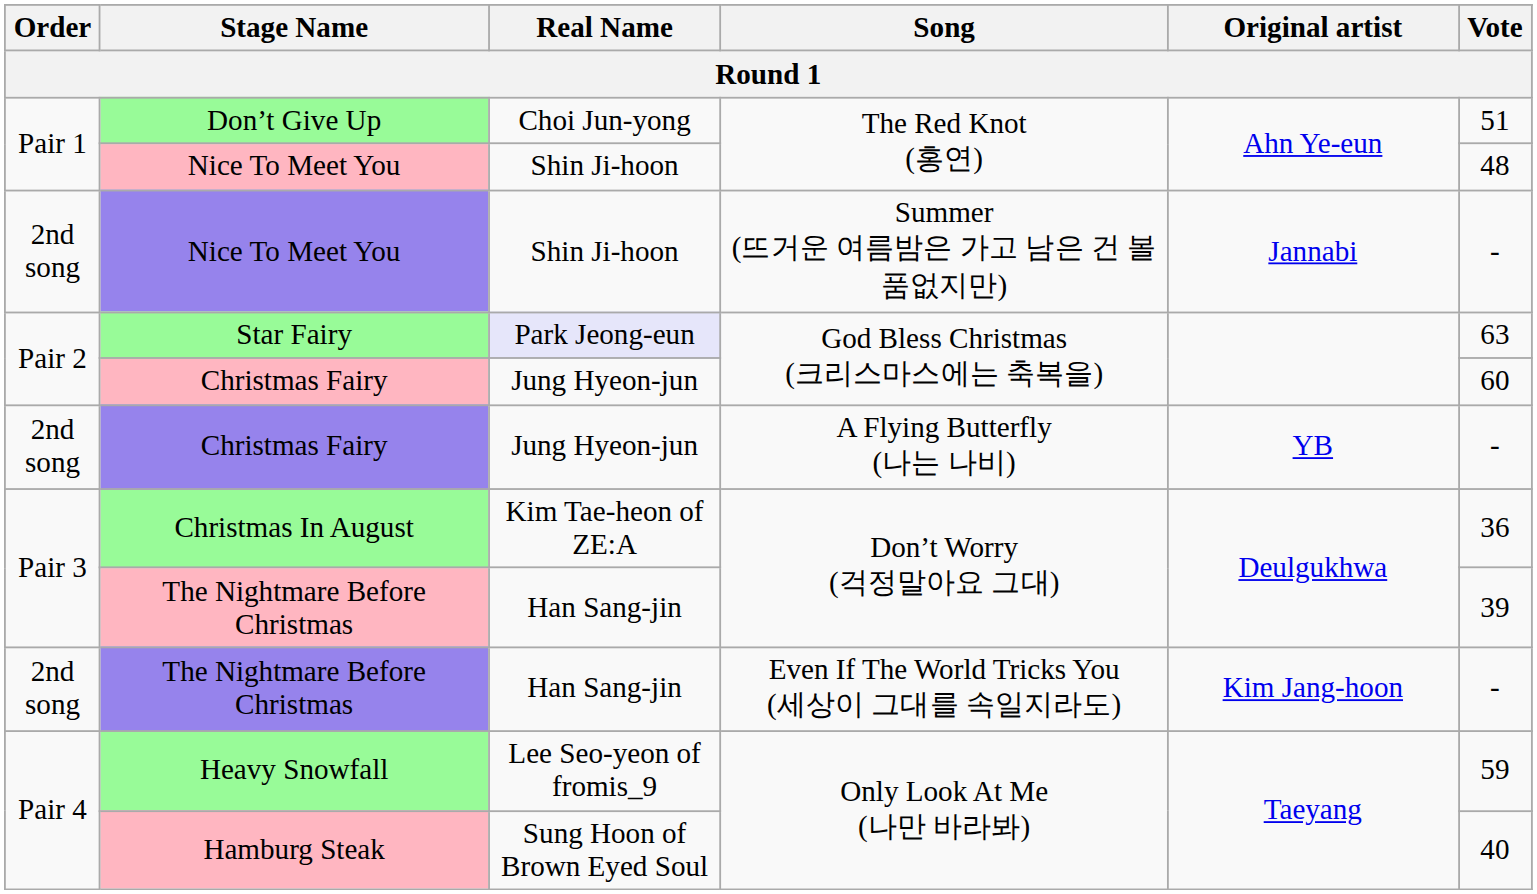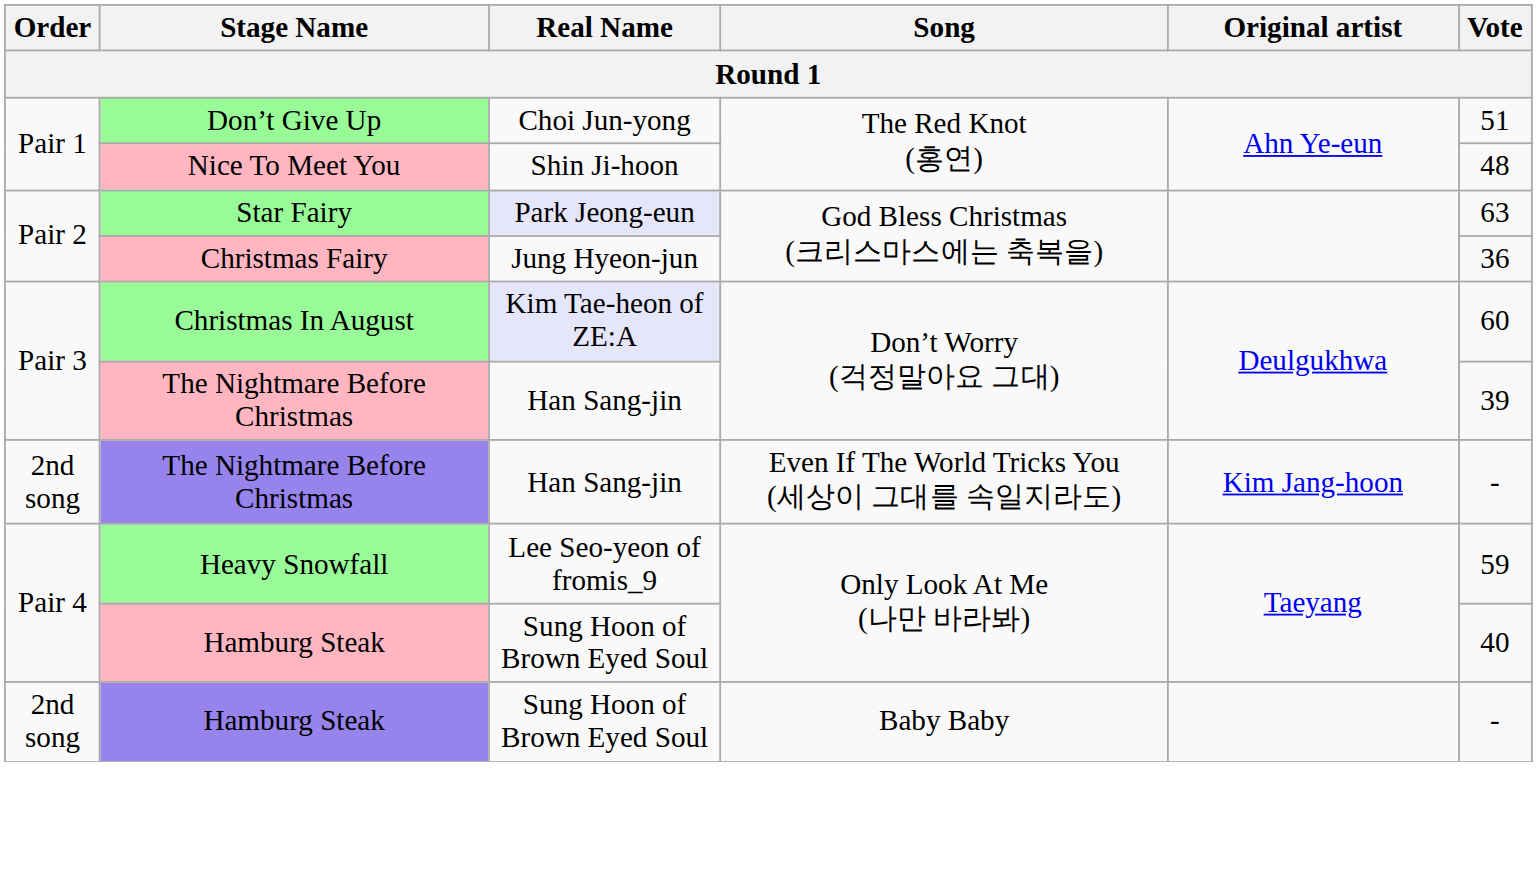 <table class="wikitable" style="text-align:center; width:95%;">
 <tr>
 <th style="width:1%;">Order</th>
 <th style="width:20%;">Stage Name</th>
 <th style="width:12%;">Real Name</th>
 <th style="width:23%;">Song</th>
 <th style="width:15%;">Original artist</th>
 <th style="width:1%;">Vote</th>
 </tr>
 <tr>
 <th colspan=6>Round 1</th>
 </tr>
 <tr>
 <td rowspan=2>Pair 1</td>
 <td bgcolor="palegreen">Don’t Give Up</td>
 <td>Choi Jun-yong</td>
 <td rowspan=2>The Red Knot<br>(홍연)</td>
 <td rowspan=2><a href='#'>Ahn Ye-eun</a></td>
 <td>51</td>
 </tr>
 <tr>
 <td bgcolor="lightpink">Nice To Meet You</td>
 <td>Shin Ji-hoon</td>
 <td>48</td>
 </tr>
 <tr>
-<td>2nd song</td>
-<td bgcolor="#9683EC">Nice To Meet You</td>
-<td>Shin Ji-hoon</td>
-<td>Summer<br>(뜨거운 여름밤은 가고 남은 건 볼품없지만)</td>
-<td><a href='#'>Jannabi</a></td>
-<td>-</td>
-</tr>
-<tr>
 <td rowspan=2>Pair 2</td>
 <td bgcolor="palegreen">Star Fairy</td>
 <td style="background: lavender;">Park Jeong-eun</td>
 <td rowspan=2>God Bless Christmas<br>(크리스마스에는 축복을)</td>
 <td rowspan=2></td>
 <td>63</td>
 </tr>
 <tr>
 <td bgcolor="lightpink">Christmas Fairy</td>
 <td>Jung Hyeon-jun</td>
-<td>60</td>
-</tr>
-<tr>
-<td>2nd song</td>
-<td bgcolor="#9683EC">Christmas Fairy</td>
-<td>Jung Hyeon-jun</td>
-<td>A Flying Butterfly<br>(나는 나비)</td>
-<td><a href='#'>YB</a></td>
-<td>-</td>
+<td>36</td>
 </tr>
 <tr>
 <td rowspan=2>Pair 3</td>
 <td bgcolor="palegreen">Christmas In August</td>
-<td>Kim Tae-heon of ZE:A</td>
+<td style="background: lavender;">Kim Tae-heon of ZE:A</td>
 <td rowspan=2>Don’t Worry<br>(걱정말아요 그대)</td>
 <td rowspan=2><a href='#'>Deulgukhwa</a></td>
-<td>36</td>
+<td>60</td>
 </tr>
 <tr>
 <td bgcolor="lightpink">The Nightmare Before Christmas</td>
 <td>Han Sang-jin</td>
 <td>39</td>
 </tr>
 <tr>
 <td>2nd song</td>
 <td bgcolor="#9683EC">The Nightmare Before Christmas</td>
 <td>Han Sang-jin</td>
 <td>Even If The World Tricks You<br>(세상이 그대를 속일지라도)</td>
 <td><a href='#'>Kim Jang-hoon</a></td>
 <td>-</td>
 </tr>
 <tr>
 <td rowspan=2>Pair 4</td>
 <td bgcolor="palegreen">Heavy Snowfall</td>
 <td>Lee Seo-yeon of fromis_9</td>
 <td rowspan=2>Only Look At Me<br>(나만 바라봐)</td>
 <td rowspan=2><a href='#'>Taeyang</a></td>
 <td>59</td>
 </tr>
 <tr>
 <td bgcolor="lightpink">Hamburg Steak</td>
 <td>Sung Hoon of Brown Eyed Soul</td>
 <td>40</td>
 </tr>
+<tr>
+<td>2nd song</td>
+<td bgcolor="#9683EC">Hamburg Steak</td>
+<td>Sung Hoon of Brown Eyed Soul</td>
+<td>Baby Baby</td>
+<td></td>
+<td>-</td>
+</tr>
 </table>
